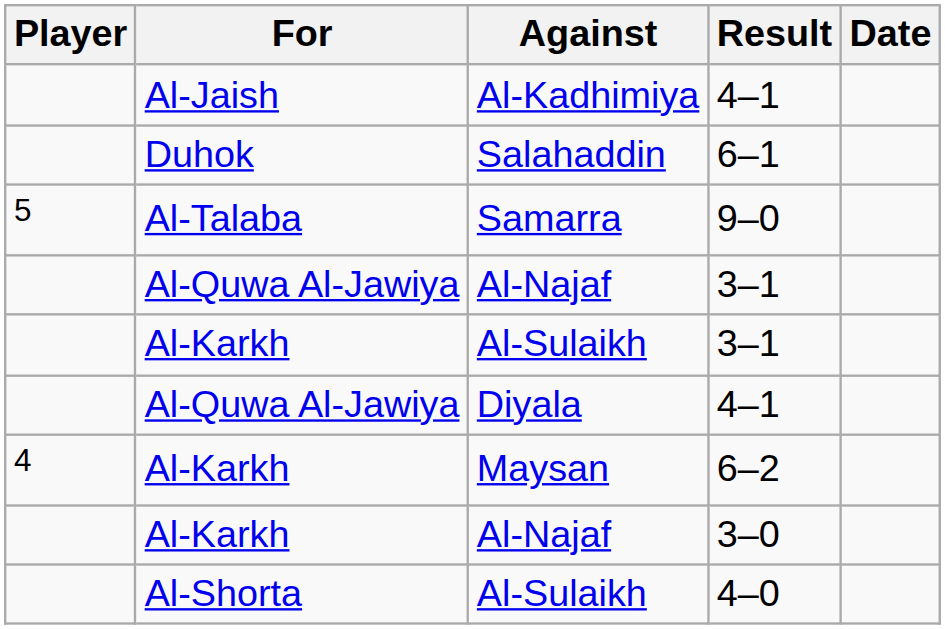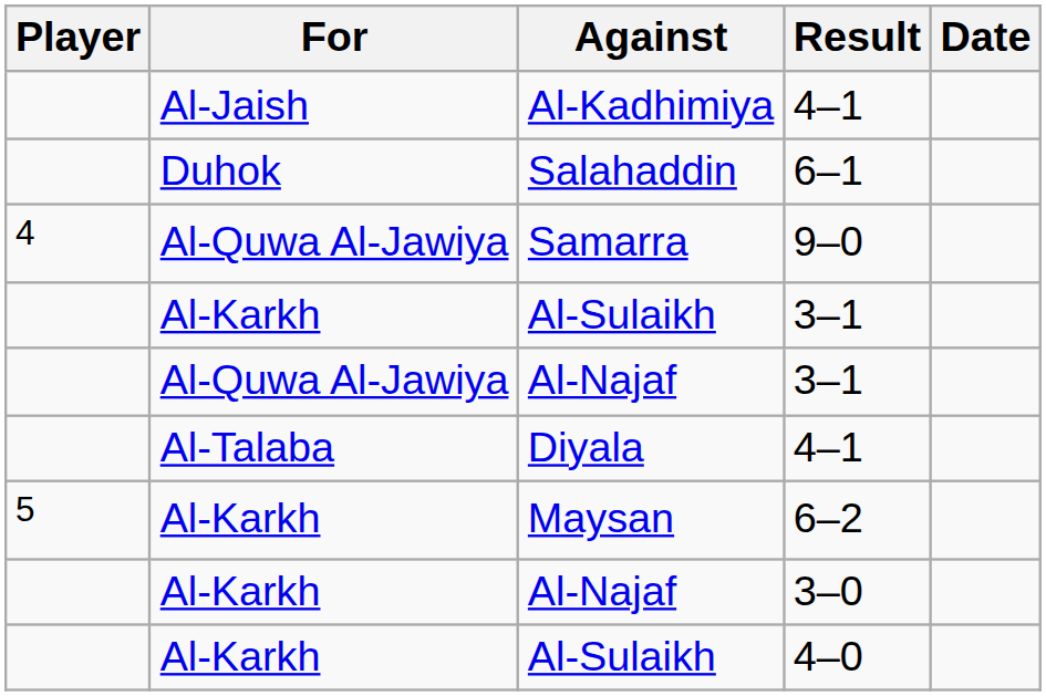 <table class="wikitable sortable">
 <tr>
 <th>Player</th>
 <th>For</th>
 <th>Against</th>
 <th align=center>Result</th>
 <th>Date</th>
 </tr>
 <tr>
 <td> </td>
 <td><a href='#'>Al-Jaish</a></td>
 <td><a href='#'>Al-Kadhimiya</a></td>
 <td>4–1</td>
 <td></td>
 </tr>
 <tr>
 <td> </td>
 <td><a href='#'>Duhok</a></td>
 <td><a href='#'>Salahaddin</a></td>
 <td>6–1</td>
 <td></td>
 </tr>
 <tr>
-<td> <sup>5</sup></td>
-<td><a href='#'>Al-Talaba</a></td>
+<td> <sup>4</sup></td>
+<td><a href='#'>Al-Quwa Al-Jawiya</a></td>
 <td><a href='#'>Samarra</a></td>
 <td>9–0</td>
-<td></td>
-</tr>
-<tr>
-<td> </td>
-<td><a href='#'>Al-Quwa Al-Jawiya</a></td>
-<td><a href='#'>Al-Najaf</a></td>
-<td>3–1</td>
 <td></td>
 </tr>
 <tr>
 <td> </td>
 <td><a href='#'>Al-Karkh</a></td>
 <td><a href='#'>Al-Sulaikh</a></td>
 <td>3–1</td>
 <td></td>
 </tr>
 <tr>
 <td> </td>
 <td><a href='#'>Al-Quwa Al-Jawiya</a></td>
+<td><a href='#'>Al-Najaf</a></td>
+<td>3–1</td>
+<td></td>
+</tr>
+<tr>
+<td> </td>
+<td><a href='#'>Al-Talaba</a></td>
 <td><a href='#'>Diyala</a></td>
 <td>4–1</td>
 <td></td>
 </tr>
 <tr>
-<td> <sup>4</sup></td>
+<td> <sup>5</sup></td>
 <td><a href='#'>Al-Karkh</a></td>
 <td><a href='#'>Maysan</a></td>
 <td>6–2</td>
 <td></td>
 </tr>
 <tr>
 <td> </td>
 <td><a href='#'>Al-Karkh</a></td>
 <td><a href='#'>Al-Najaf</a></td>
 <td>3–0</td>
 <td></td>
 </tr>
 <tr>
 <td> </td>
-<td><a href='#'>Al-Shorta</a></td>
+<td><a href='#'>Al-Karkh</a></td>
 <td><a href='#'>Al-Sulaikh</a></td>
 <td>4–0</td>
 <td></td>
 </tr>
 </table>
